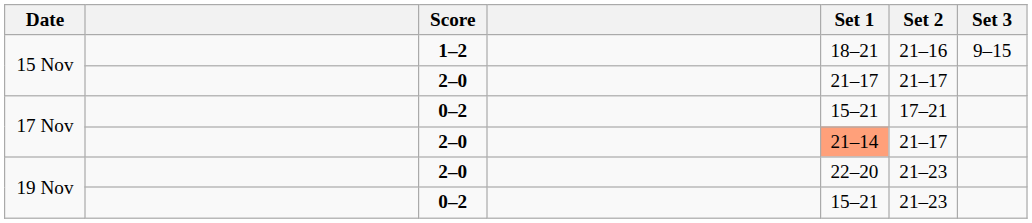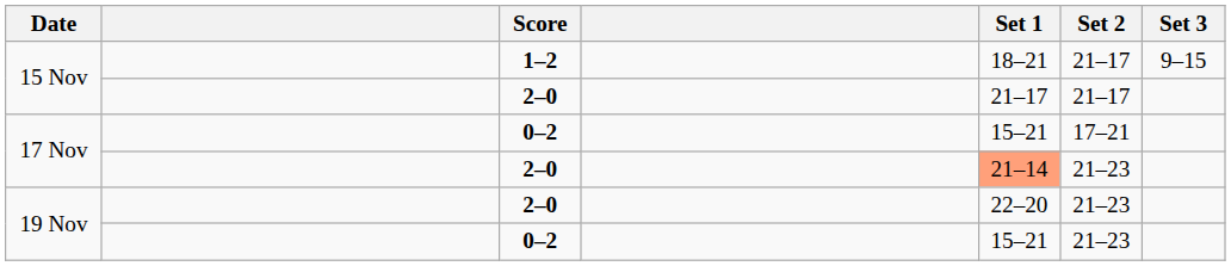 <table class="wikitable" style="text-align: center;">
 <tr>
 <th width="60">Date</th>
 <th align="right" width="270"></th>
 <th width="50">Score</th>
 <th align="left" width="270"></th>
 <th width="50">Set 1</th>
 <th width="50">Set 2</th>
 <th width="50">Set 3</th>
 </tr>
 <tr>
 <td rowspan=2>15 Nov</td>
 <td align=left></td>
 <td align=center><strong>1–2</strong></td>
 <td align=left><strong></strong></td>
 <td>18–21</td>
-<td>21–16</td>
+<td>21–17</td>
 <td>9–15</td>
 </tr>
 <tr>
 <td align=left><strong></strong></td>
 <td align=center><strong>2–0</strong></td>
 <td align=left></td>
 <td>21–17</td>
 <td>21–17</td>
 <td></td>
 </tr>
 <tr>
 <td rowspan=2>17 Nov</td>
 <td align=left></td>
 <td align=center><strong>0–2</strong></td>
 <td align=left><strong></strong></td>
 <td>15–21</td>
 <td>17–21</td>
 <td></td>
 </tr>
 <tr>
 <td align=left><strong></strong></td>
 <td align=center><strong>2–0</strong></td>
 <td align=left></td>
 <td style="background: lightsalmon;">21–14</td>
-<td>21–17</td>
+<td>21–23</td>
 <td></td>
 </tr>
 <tr>
 <td rowspan=2>19 Nov</td>
 <td align=left><strong></strong></td>
 <td align=center><strong>2–0</strong></td>
 <td align=left></td>
 <td>22–20</td>
 <td>21–23</td>
 <td></td>
 </tr>
 <tr>
 <td align=left></td>
 <td align=center><strong>0–2</strong></td>
 <td align=left><strong></strong></td>
 <td>15–21</td>
 <td>21–23</td>
 <td></td>
 </tr>
 </table>
